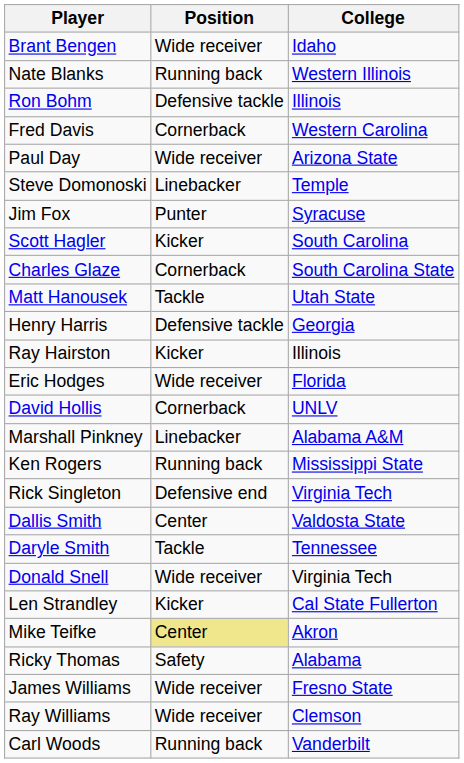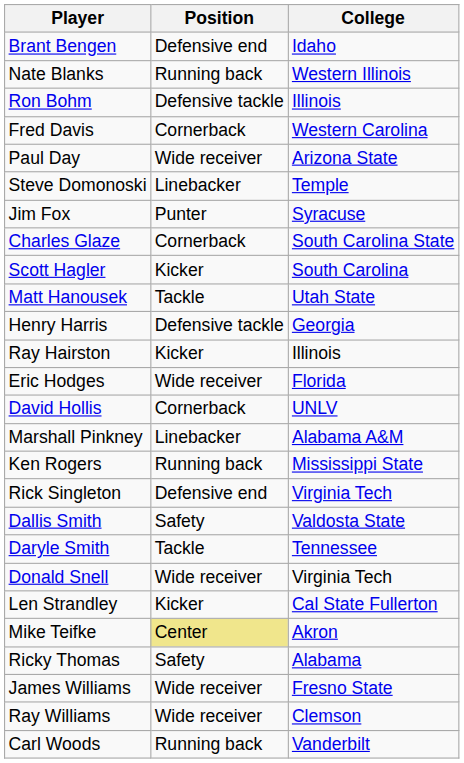 <table class="wikitable">
 <tr>
 <th>Player</th>
 <th>Position</th>
 <th>College</th>
 </tr>
 <tr>
 <td><a href='#'>Brant Bengen</a></td>
-<td>Wide receiver</td>
+<td>Defensive end</td>
 <td><a href='#'>Idaho</a></td>
 </tr>
 <tr>
 <td>Nate Blanks</td>
 <td>Running back</td>
 <td><a href='#'>Western Illinois</a></td>
 </tr>
 <tr>
 <td><a href='#'>Ron Bohm</a></td>
 <td>Defensive tackle</td>
 <td><a href='#'>Illinois</a></td>
 </tr>
 <tr>
 <td>Fred Davis</td>
 <td>Cornerback</td>
 <td><a href='#'>Western Carolina</a></td>
 </tr>
 <tr>
 <td>Paul Day</td>
 <td>Wide receiver</td>
 <td><a href='#'>Arizona State</a></td>
 </tr>
 <tr>
 <td>Steve Domonoski</td>
 <td>Linebacker</td>
 <td><a href='#'>Temple</a></td>
 </tr>
 <tr>
 <td>Jim Fox</td>
 <td>Punter</td>
 <td><a href='#'>Syracuse</a></td>
 </tr>
 <tr>
+<td><a href='#'>Charles Glaze</a></td>
+<td>Cornerback</td>
+<td><a href='#'>South Carolina State</a></td>
+</tr>
+<tr>
 <td><a href='#'>Scott Hagler</a></td>
 <td>Kicker</td>
 <td><a href='#'>South Carolina</a></td>
-</tr>
-<tr>
-<td><a href='#'>Charles Glaze</a></td>
-<td>Cornerback</td>
-<td><a href='#'>South Carolina State</a></td>
 </tr>
 <tr>
 <td><a href='#'>Matt Hanousek</a></td>
 <td>Tackle</td>
 <td><a href='#'>Utah State</a></td>
 </tr>
 <tr>
 <td>Henry Harris</td>
 <td>Defensive tackle</td>
 <td><a href='#'>Georgia</a></td>
 </tr>
 <tr>
 <td>Ray Hairston</td>
 <td>Kicker</td>
 <td>Illinois</td>
 </tr>
 <tr>
 <td>Eric Hodges</td>
 <td>Wide receiver</td>
 <td><a href='#'>Florida</a></td>
 </tr>
 <tr>
 <td><a href='#'>David Hollis</a></td>
 <td>Cornerback</td>
 <td><a href='#'>UNLV</a></td>
 </tr>
 <tr>
 <td>Marshall Pinkney</td>
 <td>Linebacker</td>
 <td><a href='#'>Alabama A&M</a></td>
 </tr>
 <tr>
 <td>Ken Rogers</td>
 <td>Running back</td>
 <td><a href='#'>Mississippi State</a></td>
 </tr>
 <tr>
 <td>Rick Singleton</td>
 <td>Defensive end</td>
 <td><a href='#'>Virginia Tech</a></td>
 </tr>
 <tr>
 <td><a href='#'>Dallis Smith</a></td>
-<td>Center</td>
+<td>Safety</td>
 <td><a href='#'>Valdosta State</a></td>
 </tr>
 <tr>
 <td><a href='#'>Daryle Smith</a></td>
 <td>Tackle</td>
 <td><a href='#'>Tennessee</a></td>
 </tr>
 <tr>
 <td><a href='#'>Donald Snell</a></td>
 <td>Wide receiver</td>
 <td>Virginia Tech</td>
 </tr>
 <tr>
 <td>Len Strandley</td>
 <td>Kicker</td>
 <td><a href='#'>Cal State Fullerton</a></td>
 </tr>
 <tr>
 <td>Mike Teifke</td>
 <td style="background: khaki;">Center</td>
 <td><a href='#'>Akron</a></td>
 </tr>
 <tr>
 <td>Ricky Thomas</td>
 <td>Safety</td>
 <td><a href='#'>Alabama</a></td>
 </tr>
 <tr>
 <td>James Williams</td>
 <td>Wide receiver</td>
 <td><a href='#'>Fresno State</a></td>
 </tr>
 <tr>
 <td>Ray Williams</td>
 <td>Wide receiver</td>
 <td><a href='#'>Clemson</a></td>
 </tr>
 <tr>
 <td>Carl Woods</td>
 <td>Running back</td>
 <td><a href='#'>Vanderbilt</a></td>
 </tr>
 </table>
